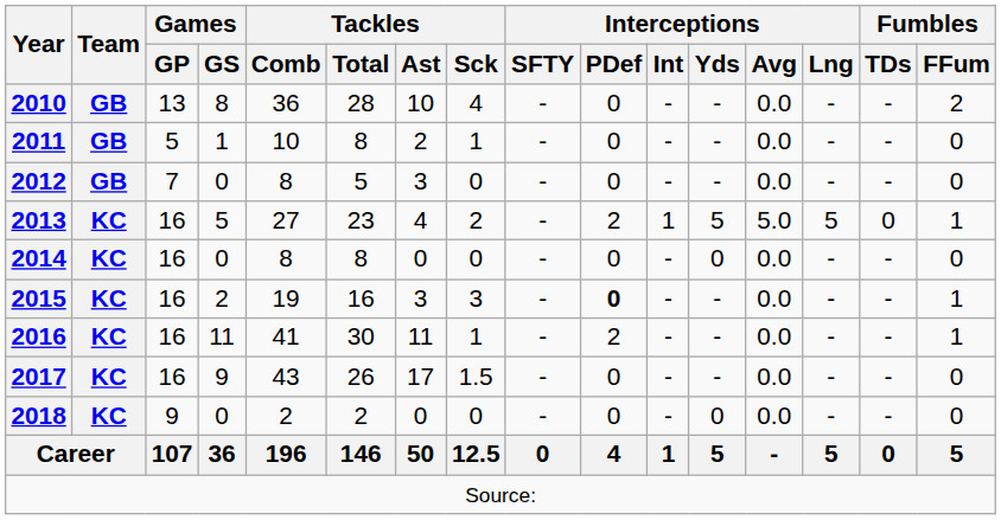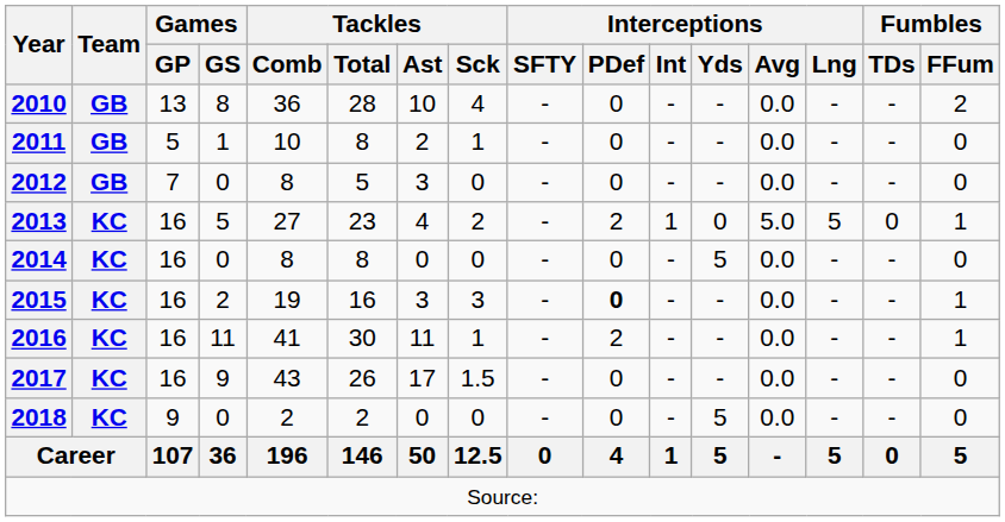 <table class=wikitable style="text-align:center;">
 <tr>
 <th rowspan="2">Year</th>
 <th rowspan="2">Team</th>
 <th colspan="2">Games</th>
 <th colspan="4">Tackles</th>
 <th colspan="6">Interceptions</th>
 <th colspan="2">Fumbles</th>
 </tr>
 <tr>
 <th>GP</th>
 <th>GS</th>
 <th>Comb</th>
 <th>Total</th>
 <th>Ast</th>
 <th>Sck</th>
 <th>SFTY</th>
 <th>PDef</th>
 <th>Int</th>
 <th>Yds</th>
 <th>Avg</th>
 <th>Lng</th>
 <th>TDs</th>
 <th>FFum</th>
 </tr>
 <tr>
 <th><a href='#'>2010</a></th>
 <th><a href='#'>GB</a></th>
 <td>13</td>
 <td>8</td>
 <td>36</td>
 <td>28</td>
 <td>10</td>
 <td>4</td>
 <td>-</td>
 <td>0</td>
 <td>-</td>
 <td>-</td>
 <td>0.0</td>
 <td>-</td>
 <td>-</td>
 <td>2</td>
 </tr>
 <tr>
 <th><a href='#'>2011</a></th>
 <th><a href='#'>GB</a></th>
 <td>5</td>
 <td>1</td>
 <td>10</td>
 <td>8</td>
 <td>2</td>
 <td>1</td>
 <td>-</td>
 <td>0</td>
 <td>-</td>
 <td>-</td>
 <td>0.0</td>
 <td>-</td>
 <td>-</td>
 <td>0</td>
 </tr>
 <tr>
 <th><a href='#'>2012</a></th>
 <th><a href='#'>GB</a></th>
 <td>7</td>
 <td>0</td>
 <td>8</td>
 <td>5</td>
 <td>3</td>
 <td>0</td>
 <td>-</td>
 <td>0</td>
 <td>-</td>
 <td>-</td>
 <td>0.0</td>
 <td>-</td>
 <td>-</td>
 <td>0</td>
 </tr>
 <tr>
 <th><a href='#'>2013</a></th>
 <th><a href='#'>KC</a></th>
 <td>16</td>
 <td>5</td>
 <td>27</td>
 <td>23</td>
 <td>4</td>
 <td>2</td>
 <td>-</td>
 <td>2</td>
 <td>1</td>
-<td>5</td>
+<td>0</td>
 <td>5.0</td>
 <td>5</td>
 <td>0</td>
 <td>1</td>
 </tr>
 <tr>
 <th><a href='#'>2014</a></th>
 <th><a href='#'>KC</a></th>
 <td>16</td>
 <td>0</td>
 <td>8</td>
 <td>8</td>
 <td>0</td>
 <td>0</td>
 <td>-</td>
 <td>0</td>
 <td>-</td>
-<td>0</td>
+<td>5</td>
 <td>0.0</td>
 <td>-</td>
 <td>-</td>
 <td>0</td>
 </tr>
 <tr>
 <th><a href='#'>2015</a></th>
 <th><a href='#'>KC</a></th>
 <td>16</td>
 <td>2</td>
 <td>19</td>
 <td>16</td>
 <td>3</td>
 <td>3</td>
 <td>-</td>
 <td><strong>0</strong></td>
 <td>-</td>
 <td>-</td>
 <td>0.0</td>
 <td>-</td>
 <td>-</td>
 <td>1</td>
 </tr>
 <tr>
 <th><a href='#'>2016</a></th>
 <th><a href='#'>KC</a></th>
 <td>16</td>
 <td>11</td>
 <td>41</td>
 <td>30</td>
 <td>11</td>
 <td>1</td>
 <td>-</td>
 <td>2</td>
 <td>-</td>
 <td>-</td>
 <td>0.0</td>
 <td>-</td>
 <td>-</td>
 <td>1</td>
 </tr>
 <tr>
 <th><a href='#'>2017</a></th>
 <th><a href='#'>KC</a></th>
 <td>16</td>
 <td>9</td>
 <td>43</td>
 <td>26</td>
 <td>17</td>
 <td>1.5</td>
 <td>-</td>
 <td>0</td>
 <td>-</td>
 <td>-</td>
 <td>0.0</td>
 <td>-</td>
 <td>-</td>
 <td>0</td>
 </tr>
 <tr>
 <th><a href='#'>2018</a></th>
 <th><a href='#'>KC</a></th>
 <td>9</td>
 <td>0</td>
 <td>2</td>
 <td>2</td>
 <td>0</td>
 <td>0</td>
 <td>-</td>
 <td>0</td>
 <td>-</td>
-<td>0</td>
+<td>5</td>
 <td>0.0</td>
 <td>-</td>
 <td>-</td>
 <td>0</td>
 </tr>
 <tr>
 <th colspan="2">Career</th>
 <th>107</th>
 <th>36</th>
 <th>196</th>
 <th>146</th>
 <th>50</th>
 <th>12.5</th>
 <th>0</th>
 <th>4</th>
 <th>1</th>
 <th>5</th>
 <th>-</th>
 <th>5</th>
 <th>0</th>
 <th>5</th>
 </tr>
 <tr>
 <td colspan="16"><small>Source: </small></td>
 </tr>
 </table>
